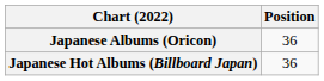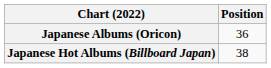 <table class="wikitable plainrowheaders" style="text-align:center">
 <tr>
 <th scope="col">Chart (2022)</th>
 <th scope="col">Position</th>
 </tr>
 <tr>
 <th scope="row">Japanese Albums (Oricon)</th>
 <td>36</td>
 </tr>
 <tr>
 <th scope="row">Japanese Hot Albums (<em>Billboard Japan</em>)</th>
-<td>36</td>
+<td>38</td>
 </tr>
 </table>
